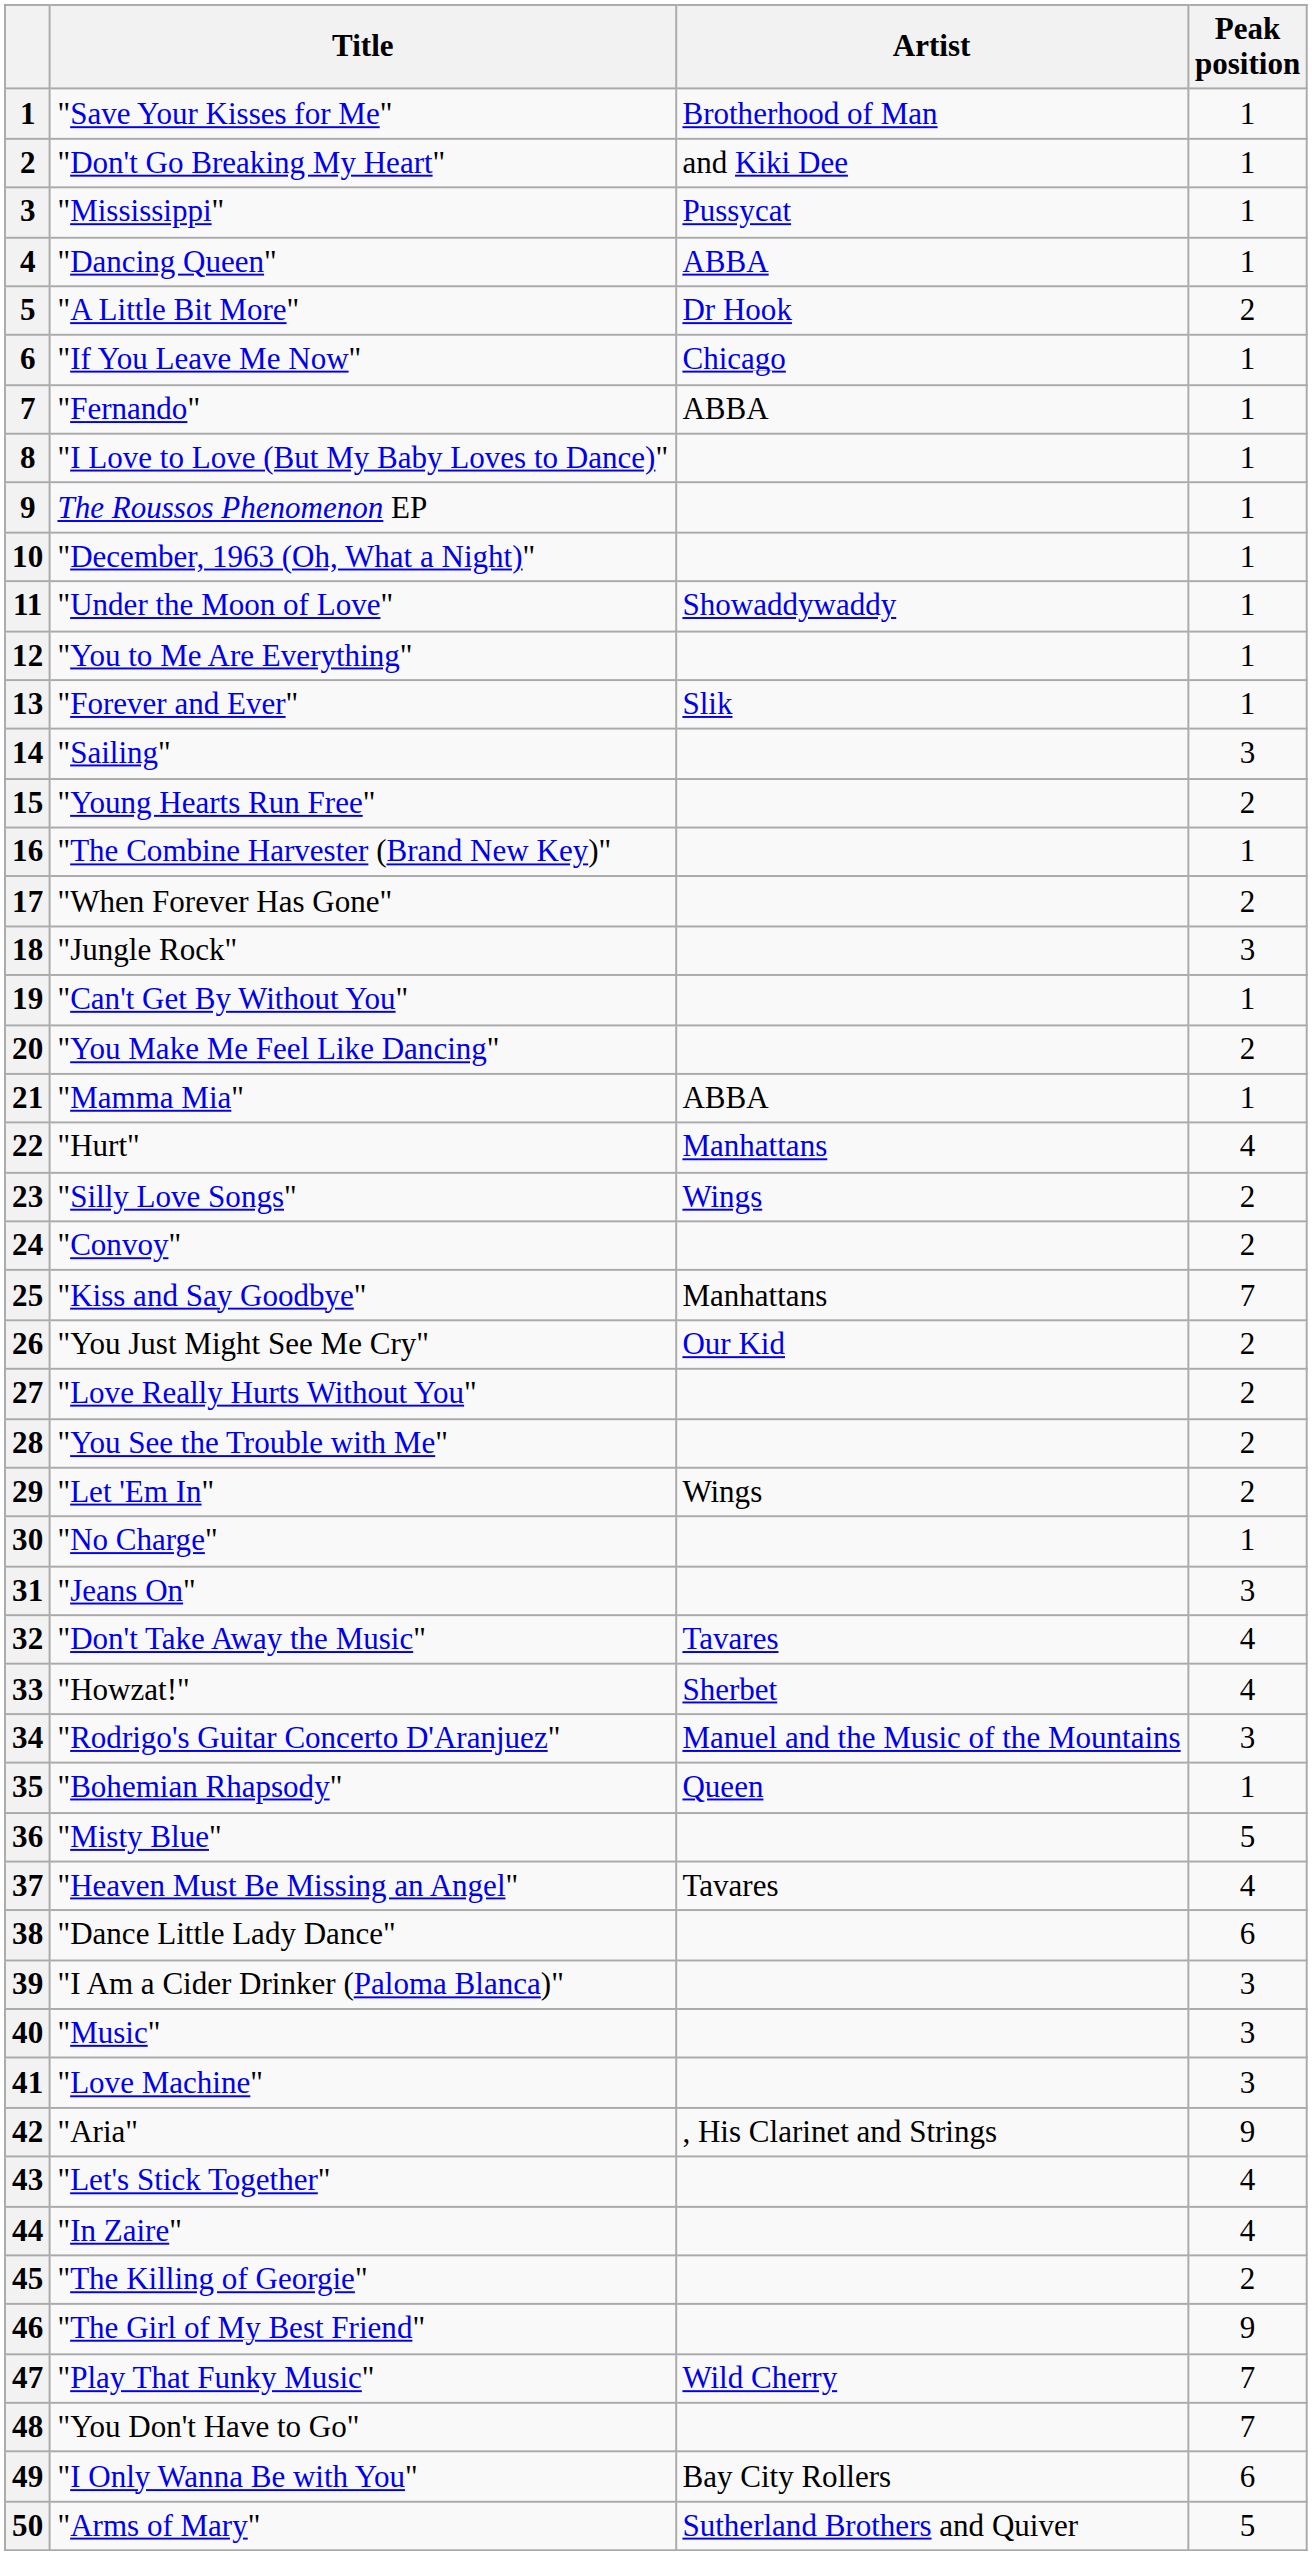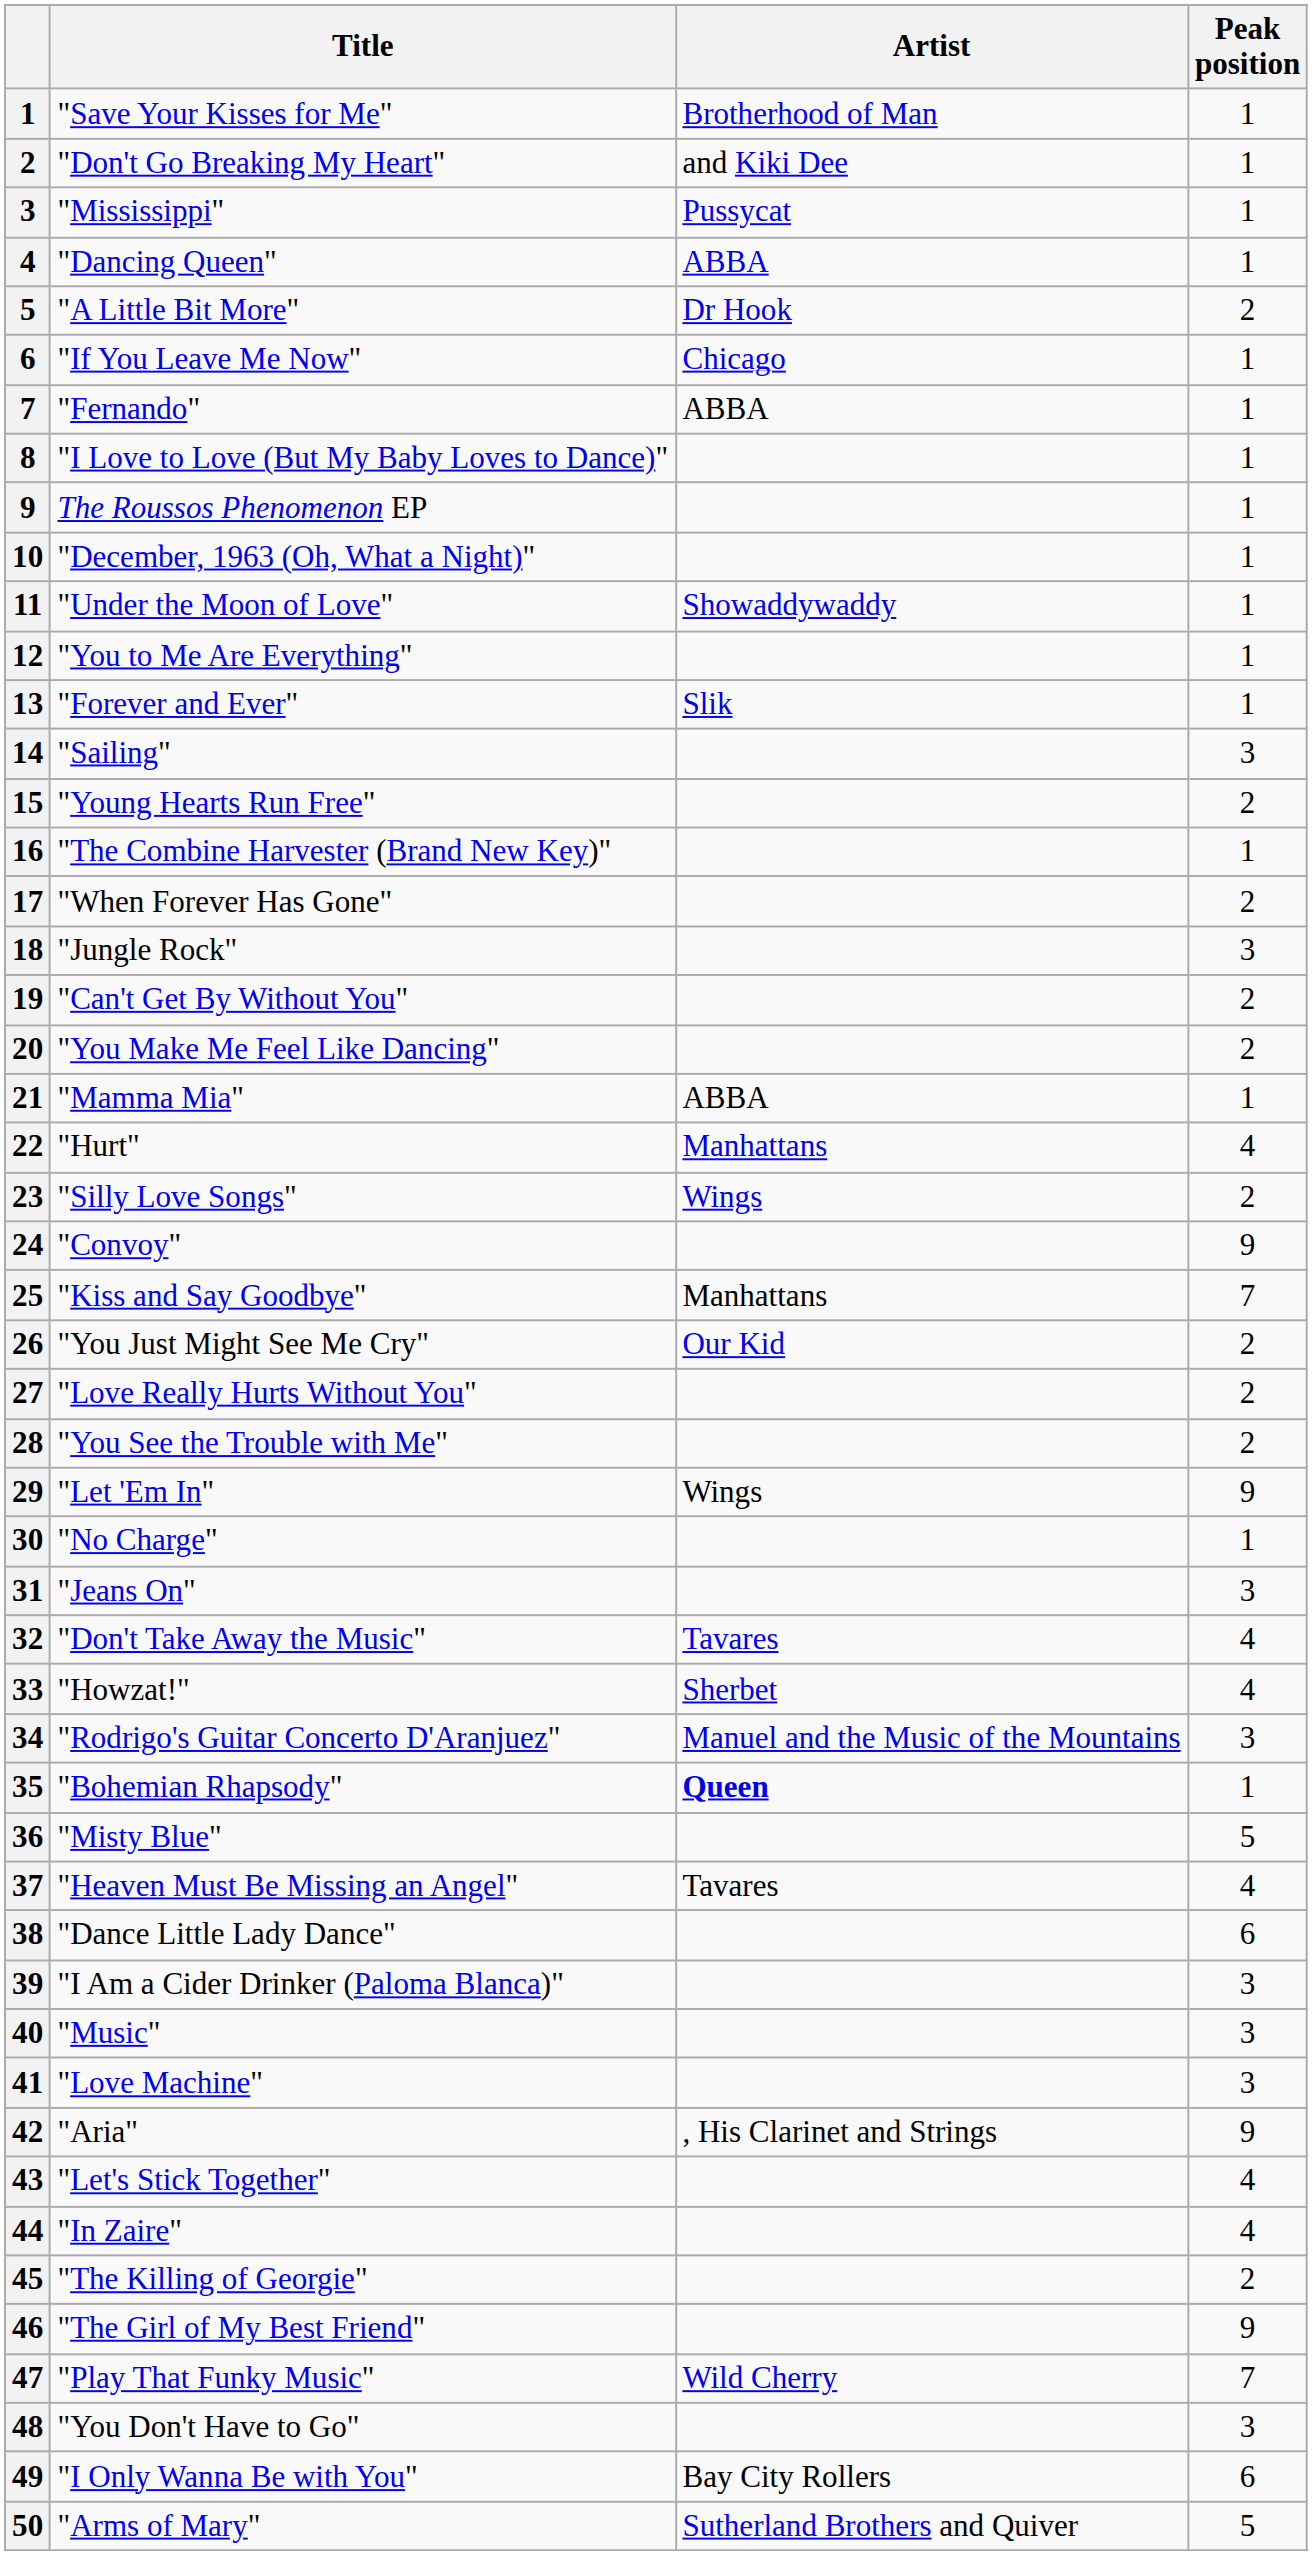 <table class="wikitable sortable plainrowheaders">
 <tr>
 <th scope=col></th>
 <th scope=col>Title</th>
 <th scope=col>Artist</th>
 <th scope=col>Peak<br>position</th>
 </tr>
 <tr>
 <th scope=row style="text-align:center;">1</th>
 <td>"<a href='#'>Save Your Kisses for Me</a>"</td>
 <td><a href='#'>Brotherhood of Man</a></td>
 <td align="center">1</td>
 </tr>
 <tr>
 <th scope=row style="text-align:center;">2</th>
 <td>"<a href='#'>Don't Go Breaking My Heart</a>"</td>
 <td> and <a href='#'>Kiki Dee</a></td>
 <td align="center">1</td>
 </tr>
 <tr>
 <th scope=row style="text-align:center;">3</th>
 <td>"<a href='#'>Mississippi</a>"</td>
 <td><a href='#'>Pussycat</a></td>
 <td align="center">1</td>
 </tr>
 <tr>
 <th scope=row style="text-align:center;">4</th>
 <td>"<a href='#'>Dancing Queen</a>"</td>
 <td><a href='#'>ABBA</a></td>
 <td align="center">1</td>
 </tr>
 <tr>
 <th scope=row style="text-align:center;">5</th>
 <td>"<a href='#'>A Little Bit More</a>"</td>
 <td><a href='#'>Dr Hook</a></td>
 <td align="center">2</td>
 </tr>
 <tr>
 <th scope=row style="text-align:center;">6</th>
 <td>"<a href='#'>If You Leave Me Now</a>"</td>
 <td><a href='#'>Chicago</a></td>
 <td align="center">1</td>
 </tr>
 <tr>
 <th scope=row style="text-align:center;">7</th>
 <td>"<a href='#'>Fernando</a>"</td>
 <td>ABBA</td>
 <td align="center">1</td>
 </tr>
 <tr>
 <th scope=row style="text-align:center;">8</th>
 <td>"<a href='#'>I Love to Love (But My Baby Loves to Dance)</a>"</td>
 <td></td>
 <td align="center">1</td>
 </tr>
 <tr>
 <th scope=row style="text-align:center;">9</th>
 <td><em><a href='#'>The Roussos Phenomenon</a></em> EP</td>
 <td></td>
 <td align="center">1</td>
 </tr>
 <tr>
 <th scope=row style="text-align:center;">10</th>
 <td>"<a href='#'>December, 1963 (Oh, What a Night)</a>"</td>
 <td></td>
 <td align="center">1</td>
 </tr>
 <tr>
 <th scope=row style="text-align:center;">11</th>
 <td>"<a href='#'>Under the Moon of Love</a>"</td>
 <td><a href='#'>Showaddywaddy</a></td>
 <td align="center">1</td>
 </tr>
 <tr>
 <th scope=row style="text-align:center;">12</th>
 <td>"<a href='#'>You to Me Are Everything</a>"</td>
 <td></td>
 <td align="center">1</td>
 </tr>
 <tr>
 <th scope=row style="text-align:center;">13</th>
 <td>"<a href='#'>Forever and Ever</a>"</td>
 <td><a href='#'>Slik</a></td>
 <td align="center">1</td>
 </tr>
 <tr>
 <th scope=row style="text-align:center;">14</th>
 <td>"<a href='#'>Sailing</a>"</td>
 <td></td>
 <td align="center">3</td>
 </tr>
 <tr>
 <th scope=row style="text-align:center;">15</th>
 <td>"<a href='#'>Young Hearts Run Free</a>"</td>
 <td></td>
 <td align="center">2</td>
 </tr>
 <tr>
 <th scope=row style="text-align:center;">16</th>
 <td>"<a href='#'>The Combine Harvester</a> (<a href='#'>Brand New Key</a>)"</td>
 <td></td>
 <td align="center">1</td>
 </tr>
 <tr>
 <th scope=row style="text-align:center;">17</th>
 <td>"When Forever Has Gone"</td>
 <td></td>
 <td align="center">2</td>
 </tr>
 <tr>
 <th scope=row style="text-align:center;">18</th>
 <td>"Jungle Rock"</td>
 <td></td>
 <td align="center">3</td>
 </tr>
 <tr>
 <th scope=row style="text-align:center;">19</th>
 <td>"<a href='#'>Can't Get By Without You</a>"</td>
 <td></td>
-<td align="center">1</td>
+<td align="center">2</td>
 </tr>
 <tr>
 <th scope=row style="text-align:center;">20</th>
 <td>"<a href='#'>You Make Me Feel Like Dancing</a>"</td>
 <td></td>
 <td align="center">2</td>
 </tr>
 <tr>
 <th scope=row style="text-align:center;">21</th>
 <td>"<a href='#'>Mamma Mia</a>"</td>
 <td>ABBA</td>
 <td align="center">1</td>
 </tr>
 <tr>
 <th scope=row style="text-align:center;">22</th>
 <td>"Hurt"</td>
 <td><a href='#'>Manhattans</a></td>
 <td align="center">4</td>
 </tr>
 <tr>
 <th scope=row style="text-align:center;">23</th>
 <td>"<a href='#'>Silly Love Songs</a>"</td>
 <td><a href='#'>Wings</a></td>
 <td align="center">2</td>
 </tr>
 <tr>
 <th scope=row style="text-align:center;">24</th>
 <td>"<a href='#'>Convoy</a>"</td>
 <td></td>
-<td align="center">2</td>
+<td align="center">9</td>
 </tr>
 <tr>
 <th scope=row style="text-align:center;">25</th>
 <td>"<a href='#'>Kiss and Say Goodbye</a>"</td>
 <td>Manhattans</td>
 <td align="center">7</td>
 </tr>
 <tr>
 <th scope=row style="text-align:center;">26</th>
 <td>"You Just Might See Me Cry"</td>
 <td><a href='#'>Our Kid</a></td>
 <td align="center">2</td>
 </tr>
 <tr>
 <th scope=row style="text-align:center;">27</th>
 <td>"<a href='#'>Love Really Hurts Without You</a>"</td>
 <td></td>
 <td align="center">2</td>
 </tr>
 <tr>
 <th scope=row style="text-align:center;">28</th>
 <td>"<a href='#'>You See the Trouble with Me</a>"</td>
 <td></td>
 <td align="center">2</td>
 </tr>
 <tr>
 <th scope=row style="text-align:center;">29</th>
 <td>"<a href='#'>Let 'Em In</a>"</td>
 <td>Wings</td>
-<td align="center">2</td>
+<td align="center">9</td>
 </tr>
 <tr>
 <th scope=row style="text-align:center;">30</th>
 <td>"<a href='#'>No Charge</a>"</td>
 <td></td>
 <td align="center">1</td>
 </tr>
 <tr>
 <th scope=row style="text-align:center;">31</th>
 <td>"<a href='#'>Jeans On</a>"</td>
 <td></td>
 <td align="center">3</td>
 </tr>
 <tr>
 <th scope=row style="text-align:center;">32</th>
 <td>"<a href='#'>Don't Take Away the Music</a>"</td>
 <td><a href='#'>Tavares</a></td>
 <td align="center">4</td>
 </tr>
 <tr>
 <th scope=row style="text-align:center;">33</th>
 <td>"Howzat!"</td>
 <td><a href='#'>Sherbet</a></td>
 <td align="center">4</td>
 </tr>
 <tr>
 <th scope=row style="text-align:center;">34</th>
 <td>"<a href='#'>Rodrigo's Guitar Concerto D'Aranjuez</a>"</td>
 <td><a href='#'>Manuel and the Music of the Mountains</a></td>
 <td align="center">3</td>
 </tr>
 <tr>
 <th scope=row style="text-align:center;">35</th>
 <td>"<a href='#'>Bohemian Rhapsody</a>"</td>
-<td><a href='#'>Queen</a></td>
+<td><strong><a href='#'>Queen</a></strong></td>
 <td align="center">1</td>
 </tr>
 <tr>
 <th scope=row style="text-align:center;">36</th>
 <td>"<a href='#'>Misty Blue</a>"</td>
 <td></td>
 <td align="center">5</td>
 </tr>
 <tr>
 <th scope=row style="text-align:center;">37</th>
 <td>"<a href='#'>Heaven Must Be Missing an Angel</a>"</td>
 <td>Tavares</td>
 <td align="center">4</td>
 </tr>
 <tr>
 <th scope=row style="text-align:center;">38</th>
 <td>"Dance Little Lady Dance"</td>
 <td></td>
 <td align="center">6</td>
 </tr>
 <tr>
 <th scope=row style="text-align:center;">39</th>
 <td>"I Am a Cider Drinker (<a href='#'>Paloma Blanca</a>)"</td>
 <td></td>
 <td align="center">3</td>
 </tr>
 <tr>
 <th scope=row style="text-align:center;">40</th>
 <td>"<a href='#'>Music</a>"</td>
 <td></td>
 <td align="center">3</td>
 </tr>
 <tr>
 <th scope=row style="text-align:center;">41</th>
 <td>"<a href='#'>Love Machine</a>"</td>
 <td></td>
 <td align="center">3</td>
 </tr>
 <tr>
 <th scope=row style="text-align:center;">42</th>
 <td>"Aria"</td>
 <td>, His Clarinet and Strings</td>
 <td align="center">9</td>
 </tr>
 <tr>
 <th scope=row style="text-align:center;">43</th>
 <td>"<a href='#'>Let's Stick Together</a>"</td>
 <td></td>
 <td align="center">4</td>
 </tr>
 <tr>
 <th scope=row style="text-align:center;">44</th>
 <td>"<a href='#'>In Zaire</a>"</td>
 <td></td>
 <td align="center">4</td>
 </tr>
 <tr>
 <th scope=row style="text-align:center;">45</th>
 <td>"<a href='#'>The Killing of Georgie</a>"</td>
 <td></td>
 <td align="center">2</td>
 </tr>
 <tr>
 <th scope=row style="text-align:center;">46</th>
 <td>"<a href='#'>The Girl of My Best Friend</a>"</td>
 <td></td>
 <td align="center">9</td>
 </tr>
 <tr>
 <th scope=row style="text-align:center;">47</th>
 <td>"<a href='#'>Play That Funky Music</a>"</td>
 <td><a href='#'>Wild Cherry</a></td>
 <td align="center">7</td>
 </tr>
 <tr>
 <th scope=row style="text-align:center;">48</th>
 <td>"You Don't Have to Go"</td>
 <td></td>
-<td align="center">7</td>
+<td align="center">3</td>
 </tr>
 <tr>
 <th scope=row style="text-align:center;">49</th>
 <td>"<a href='#'>I Only Wanna Be with You</a>"</td>
 <td>Bay City Rollers</td>
 <td align="center">6</td>
 </tr>
 <tr>
 <th scope=row style="text-align:center;">50</th>
 <td>"<a href='#'>Arms of Mary</a>"</td>
 <td><a href='#'>Sutherland Brothers</a> and Quiver</td>
 <td align="center">5</td>
 </tr>
 </table>
